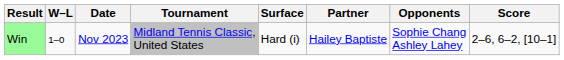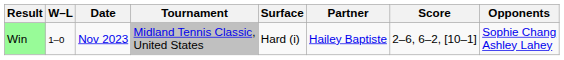 <table class="sortable wikitable">
 <tr>
 <th>Result</th>
 <th class=unsortable>W–L</th>
 <th>Date</th>
 <th>Tournament</th>
 <th>Surface</th>
 <th>Partner</th>
+<th class=unsortable>Score</th>
 <th>Opponents</th>
-<th class=unsortable>Score</th>
 </tr>
 <tr>
 <td style="background:#98fb98;">Win</td>
 <td><small>1–0</small></td>
 <td><a href='#'>Nov 2023</a></td>
 <td style="background:silver;"><a href='#'>Midland Tennis Classic</a>, <br>United States</td>
 <td>Hard (i)</td>
 <td> <a href='#'>Hailey Baptiste</a></td>
+<td>2–6, 6–2, [10–1]</td>
 <td> <a href='#'>Sophie Chang</a> <br>  <a href='#'>Ashley Lahey</a></td>
-<td>2–6, 6–2, [10–1]</td>
 </tr>
 </table>
